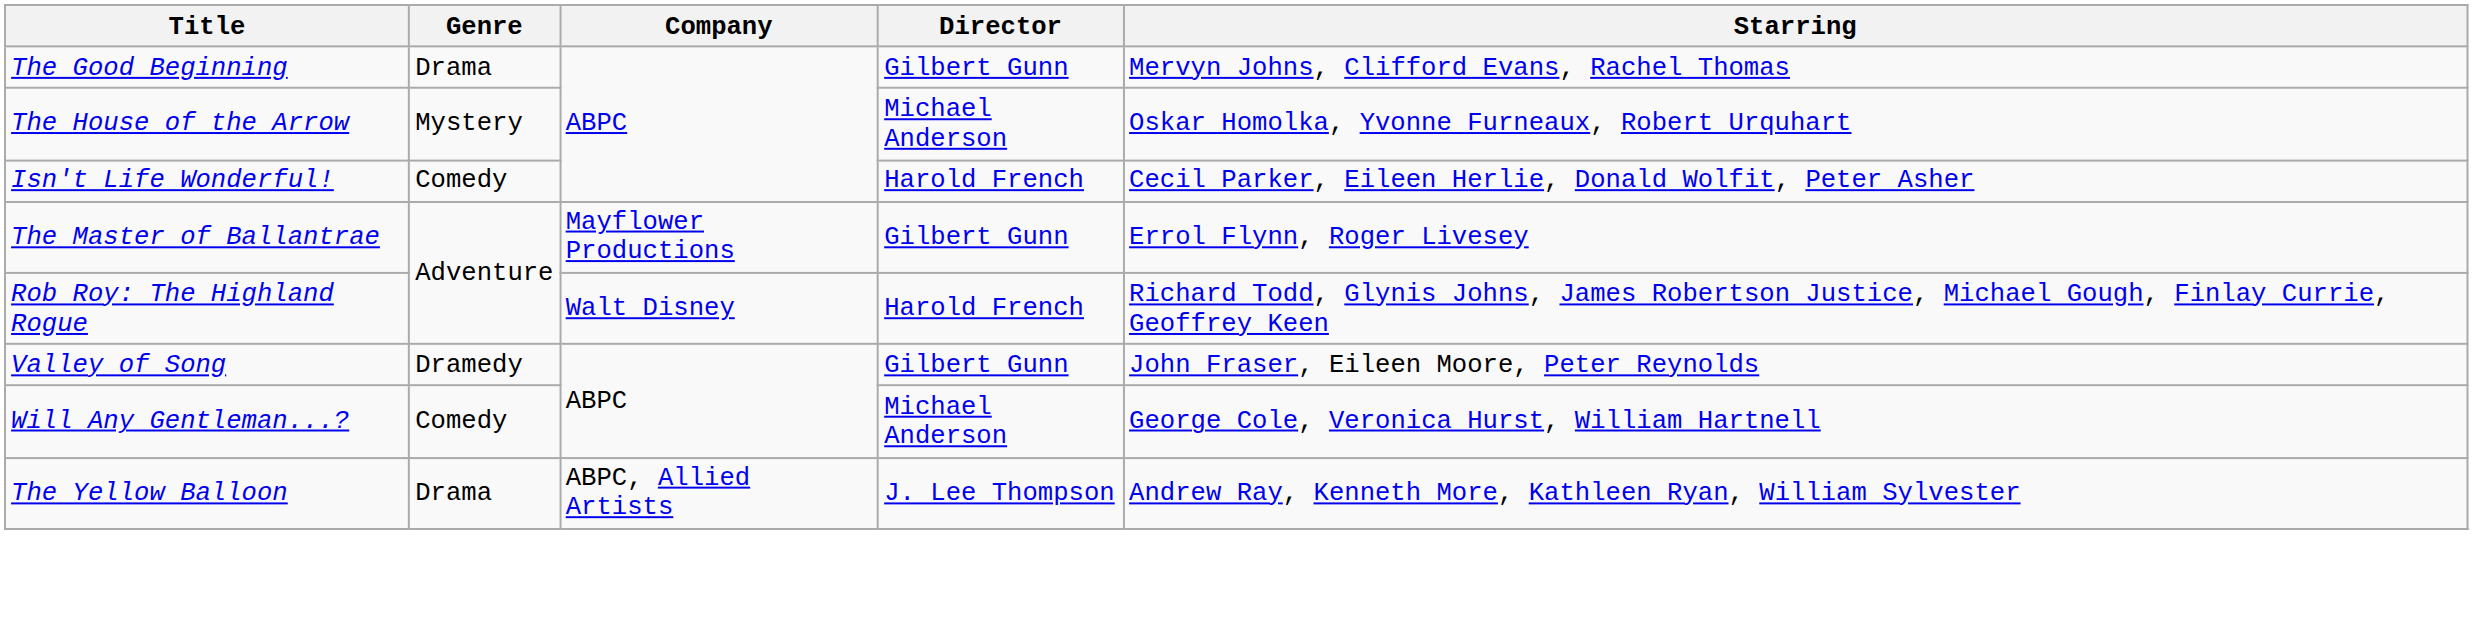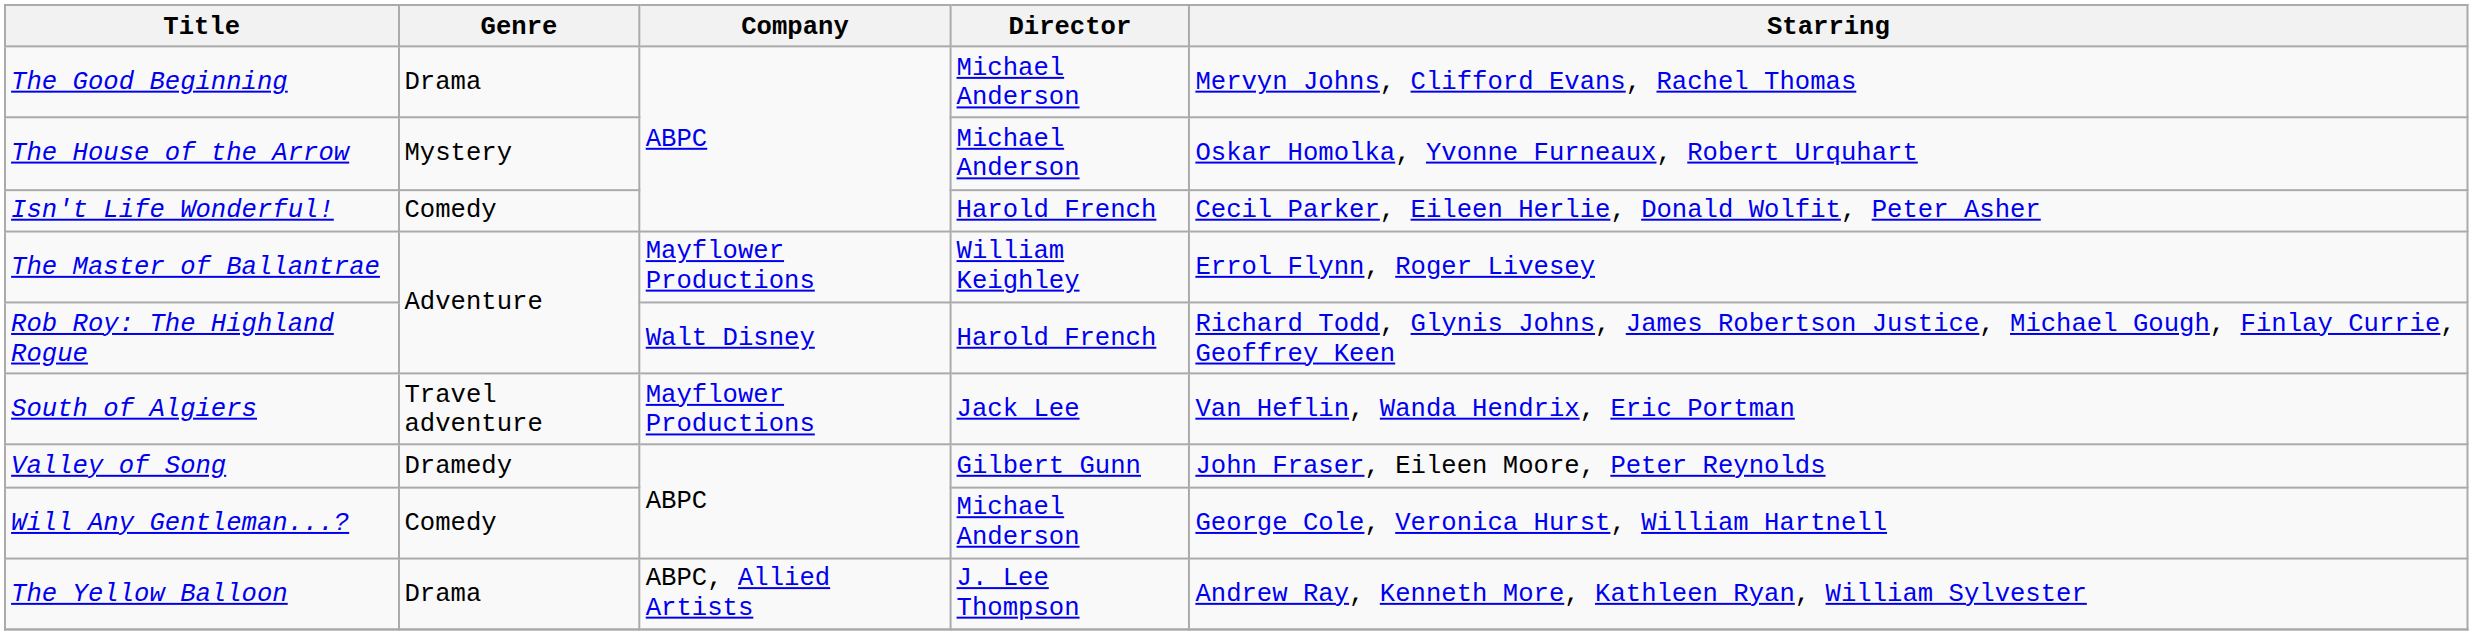 <table class="wikitable unsortable">
 <tr>
 <th>Title</th>
 <th>Genre</th>
 <th>Company</th>
 <th>Director</th>
 <th>Starring</th>
 </tr>
 <tr>
 <td><em><a href='#'>The Good Beginning</a></em></td>
 <td>Drama</td>
 <td rowspan="3"><a href='#'>ABPC</a></td>
-<td><a href='#'>Gilbert Gunn</a></td>
+<td><a href='#'>Michael Anderson</a></td>
 <td><a href='#'>Mervyn Johns</a>, <a href='#'>Clifford Evans</a>, <a href='#'>Rachel Thomas</a></td>
 </tr>
 <tr>
 <td><em><a href='#'>The House of the Arrow</a></em></td>
 <td>Mystery</td>
 <td><a href='#'>Michael Anderson</a></td>
 <td><a href='#'>Oskar Homolka</a>, <a href='#'>Yvonne Furneaux</a>, <a href='#'>Robert Urquhart</a></td>
 </tr>
 <tr>
 <td><em><a href='#'>Isn't Life Wonderful!</a></em></td>
 <td>Comedy</td>
 <td><a href='#'>Harold French</a></td>
 <td><a href='#'>Cecil Parker</a>, <a href='#'>Eileen Herlie</a>, <a href='#'>Donald Wolfit</a>, <a href='#'>Peter Asher</a></td>
 </tr>
 <tr>
 <td><em><a href='#'>The Master of Ballantrae</a></em></td>
 <td rowspan="2">Adventure</td>
 <td><a href='#'>Mayflower Productions</a></td>
-<td><a href='#'>Gilbert Gunn</a></td>
+<td><a href='#'>William Keighley</a></td>
 <td><a href='#'>Errol Flynn</a>, <a href='#'>Roger Livesey</a></td>
 </tr>
 <tr>
 <td><em><a href='#'>Rob Roy: The Highland Rogue</a></em></td>
 <td><a href='#'>Walt Disney</a></td>
 <td><a href='#'>Harold French</a></td>
 <td><a href='#'>Richard Todd</a>, <a href='#'>Glynis Johns</a>, <a href='#'>James Robertson Justice</a>, <a href='#'>Michael Gough</a>, <a href='#'>Finlay Currie</a>, <a href='#'>Geoffrey Keen</a></td>
+</tr>
+<tr>
+<td><em><a href='#'>South of Algiers</a></em></td>
+<td>Travel adventure</td>
+<td><a href='#'>Mayflower Productions</a></td>
+<td><a href='#'>Jack Lee</a></td>
+<td><a href='#'>Van Heflin</a>, <a href='#'>Wanda Hendrix</a>, <a href='#'>Eric Portman</a></td>
 </tr>
 <tr>
 <td><em><a href='#'>Valley of Song</a></em></td>
 <td>Dramedy</td>
 <td rowspan="2">ABPC</td>
 <td><a href='#'>Gilbert Gunn</a></td>
 <td><a href='#'>John Fraser</a>, Eileen Moore, <a href='#'>Peter Reynolds</a></td>
 </tr>
 <tr>
 <td><em><a href='#'>Will Any Gentleman...?</a></em></td>
 <td>Comedy</td>
 <td><a href='#'>Michael Anderson</a></td>
 <td><a href='#'>George Cole</a>, <a href='#'>Veronica Hurst</a>, <a href='#'>William Hartnell</a></td>
 </tr>
 <tr>
 <td><em><a href='#'>The Yellow Balloon</a></em></td>
 <td>Drama</td>
 <td>ABPC, <a href='#'>Allied Artists</a></td>
 <td><a href='#'>J. Lee Thompson</a></td>
 <td><a href='#'>Andrew Ray</a>, <a href='#'>Kenneth More</a>, <a href='#'>Kathleen Ryan</a>, <a href='#'>William Sylvester</a></td>
 </tr>
 <tr>
 </tr>
 </table>
